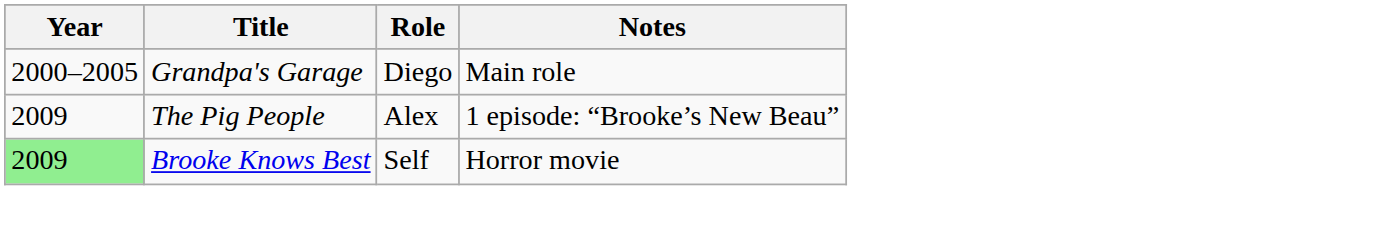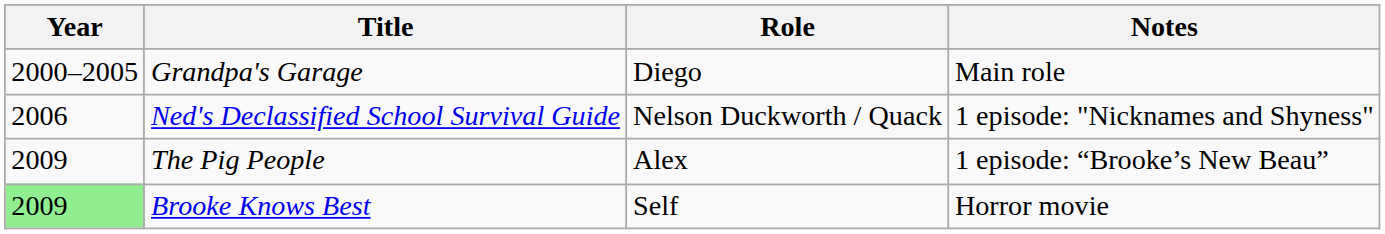 <table class="wikitable">
 <tr>
 <th>Year</th>
 <th>Title</th>
 <th>Role</th>
 <th class="unsortable">Notes</th>
 </tr>
 <tr>
 <td>2000–2005</td>
 <td><em>Grandpa's Garage</em></td>
 <td>Diego</td>
 <td>Main role</td>
 </tr>
 <tr>
+<td>2006</td>
+<td><em><a href='#'>Ned's Declassified School Survival Guide</a></em></td>
+<td>Nelson Duckworth / Quack</td>
+<td>1 episode: "Nicknames and Shyness"</td>
+</tr>
+<tr>
 <td>2009</td>
 <td><em>The Pig People</em></td>
 <td>Alex</td>
 <td>1 episode: “Brooke’s New Beau”</td>
 </tr>
 <tr>
 <td style="background: lightgreen;">2009</td>
 <td><em><a href='#'>Brooke Knows Best</a></em></td>
 <td>Self</td>
 <td>Horror movie</td>
 </tr>
 </table>
